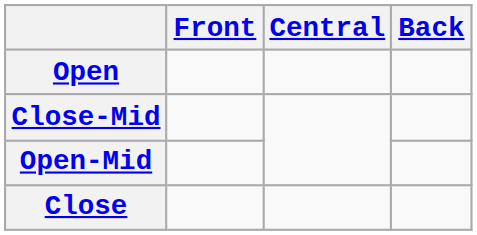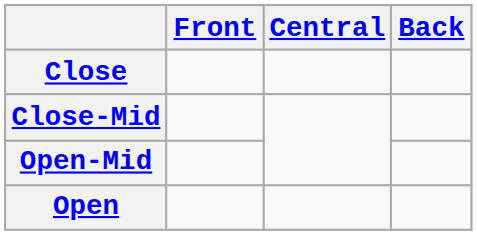 <table class="wikitable" style="text-align:center">
 <tr>
 <th rowspan="1"> </th>
 <th colspan="1"><a href='#'>Front</a></th>
 <th rowspan="1" colspan="1"><a href='#'>Central</a></th>
 <th rowspan="1" colspan="1"><a href='#'>Back</a></th>
 </tr>
 <tr>
-<th><a href='#'>Open</a></th>
+<th><a href='#'>Close</a></th>
 <td></td>
 <td></td>
 <td></td>
 </tr>
 <tr>
 <th><a href='#'>Close-Mid</a></th>
 <td></td>
 <td rowspan="2"></td>
 <td></td>
 </tr>
 <tr>
 <th><a href='#'>Open-Mid</a></th>
 <td></td>
 <td></td>
 </tr>
 <tr>
-<th><a href='#'>Close</a></th>
+<th><a href='#'>Open</a></th>
 <td></td>
 <td></td>
 <td></td>
 </tr>
 </table>
